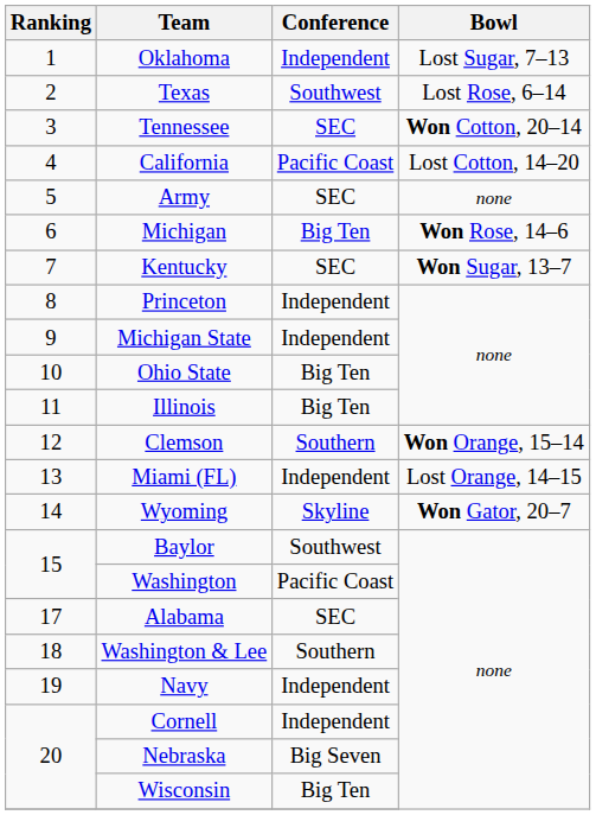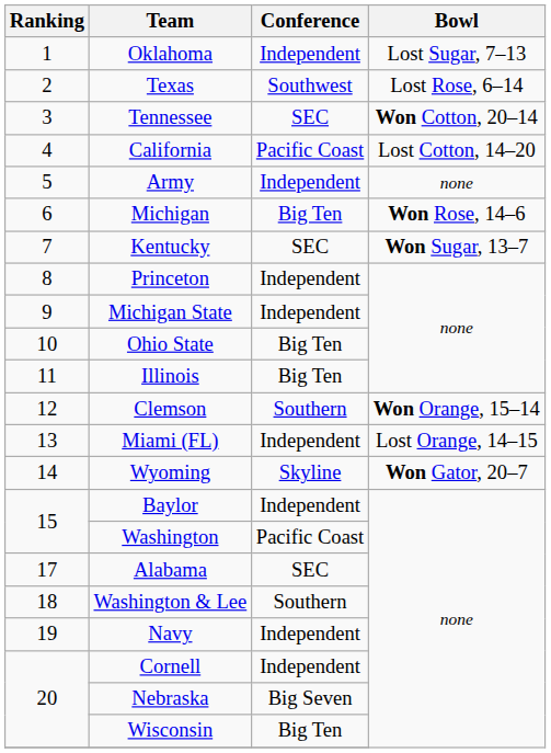 <table class=wikitable style="text-align:center">
 <tr>
 <th>Ranking</th>
 <th>Team</th>
 <th>Conference</th>
 <th>Bowl</th>
 </tr>
 <tr>
 <td>1</td>
 <td><a href='#'>Oklahoma</a></td>
 <td><a href='#'>Independent</a></td>
 <td>Lost <a href='#'>Sugar</a>, 7–13</td>
 </tr>
 <tr>
 <td>2</td>
 <td><a href='#'>Texas</a></td>
 <td><a href='#'>Southwest</a></td>
 <td>Lost <a href='#'>Rose</a>, 6–14</td>
 </tr>
 <tr>
 <td>3</td>
 <td><a href='#'>Tennessee</a></td>
 <td><a href='#'>SEC</a></td>
 <td><strong>Won</strong> <a href='#'>Cotton</a>, 20–14</td>
 </tr>
 <tr>
 <td>4</td>
 <td><a href='#'>California</a></td>
 <td><a href='#'>Pacific Coast</a></td>
 <td>Lost <a href='#'>Cotton</a>, 14–20</td>
 </tr>
 <tr>
 <td>5</td>
 <td><a href='#'>Army</a></td>
-<td>SEC</td>
+<td><a href='#'>Independent</a></td>
 <td><small><em>none</em></small></td>
 </tr>
 <tr>
 <td>6</td>
 <td><a href='#'>Michigan</a></td>
 <td><a href='#'>Big Ten</a></td>
 <td><strong>Won</strong> <a href='#'>Rose</a>, 14–6</td>
 </tr>
 <tr>
 <td>7</td>
 <td><a href='#'>Kentucky</a></td>
 <td>SEC</td>
 <td><strong>Won</strong> <a href='#'>Sugar</a>, 13–7</td>
 </tr>
 <tr>
 <td>8</td>
 <td><a href='#'>Princeton</a></td>
 <td>Independent</td>
 <td rowspan=4><small><em>none</em></small></td>
 </tr>
 <tr>
 <td>9</td>
 <td><a href='#'>Michigan State</a></td>
 <td>Independent</td>
 </tr>
 <tr>
 <td>10</td>
 <td><a href='#'>Ohio State</a></td>
 <td>Big Ten</td>
 </tr>
 <tr>
 <td>11</td>
 <td><a href='#'>Illinois</a></td>
 <td>Big Ten</td>
 </tr>
 <tr>
 <td>12</td>
 <td><a href='#'>Clemson</a></td>
 <td><a href='#'>Southern</a></td>
 <td><strong>Won</strong> <a href='#'>Orange</a>, 15–14</td>
 </tr>
 <tr>
 <td>13</td>
 <td><a href='#'>Miami (FL)</a></td>
 <td>Independent</td>
 <td>Lost <a href='#'>Orange</a>, 14–15</td>
 </tr>
 <tr>
 <td>14</td>
 <td><a href='#'>Wyoming</a></td>
 <td><a href='#'>Skyline</a></td>
 <td><strong>Won</strong> <a href='#'>Gator</a>, 20–7</td>
 </tr>
 <tr>
 <td rowspan=2>15</td>
 <td><a href='#'>Baylor</a></td>
-<td>Southwest</td>
+<td>Independent</td>
 <td rowspan=9><small><em>none</em></small></td>
 </tr>
 <tr>
 <td><a href='#'>Washington</a></td>
 <td>Pacific Coast</td>
 </tr>
 <tr>
 <td>17</td>
 <td><a href='#'>Alabama</a></td>
 <td>SEC</td>
 </tr>
 <tr>
 <td>18</td>
 <td><a href='#'>Washington & Lee</a></td>
 <td>Southern</td>
 </tr>
 <tr>
 <td>19</td>
 <td><a href='#'>Navy</a></td>
 <td>Independent</td>
 </tr>
 <tr>
 <td rowspan=3>20</td>
 <td><a href='#'>Cornell</a></td>
 <td>Independent</td>
 </tr>
 <tr>
 <td><a href='#'>Nebraska</a></td>
 <td>Big Seven</td>
 </tr>
 <tr>
 <td><a href='#'>Wisconsin</a></td>
 <td>Big Ten</td>
 </tr>
 <tr>
 </tr>
 </table>
